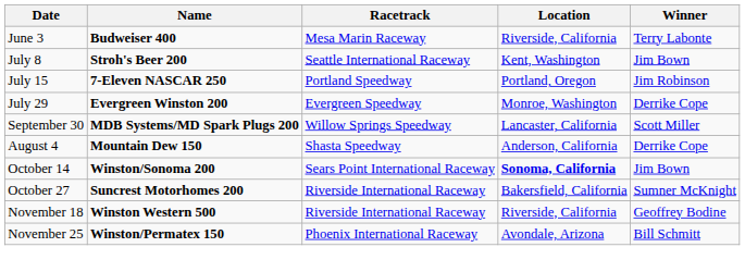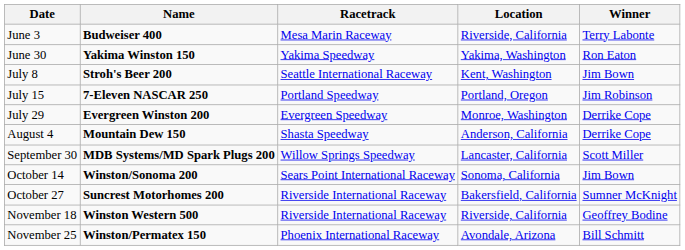 <table class="wikitable">
 <tr>
 <th>Date</th>
 <th>Name</th>
 <th>Racetrack</th>
 <th>Location</th>
 <th>Winner</th>
 </tr>
 <tr>
 <td>June 3</td>
 <td><strong>Budweiser 400</strong></td>
 <td><a href='#'>Mesa Marin Raceway</a></td>
 <td><a href='#'>Riverside, California</a></td>
 <td><a href='#'>Terry Labonte</a></td>
+</tr>
+<tr>
+<td>June 30</td>
+<td><strong>Yakima Winston 150</strong></td>
+<td><a href='#'>Yakima Speedway</a></td>
+<td><a href='#'>Yakima, Washington</a></td>
+<td><a href='#'>Ron Eaton</a></td>
 </tr>
 <tr>
 <td>July 8</td>
 <td><strong>Stroh's Beer 200</strong></td>
 <td><a href='#'>Seattle International Raceway</a></td>
 <td><a href='#'>Kent, Washington</a></td>
 <td><a href='#'>Jim Bown</a></td>
 </tr>
 <tr>
 <td>July 15</td>
 <td><strong>7-Eleven NASCAR 250</strong></td>
 <td><a href='#'>Portland Speedway</a></td>
 <td><a href='#'>Portland, Oregon</a></td>
 <td><a href='#'>Jim Robinson</a></td>
 </tr>
 <tr>
 <td>July 29</td>
 <td><strong>Evergreen Winston 200</strong></td>
 <td><a href='#'>Evergreen Speedway</a></td>
 <td><a href='#'>Monroe, Washington</a></td>
 <td><a href='#'>Derrike Cope</a></td>
 </tr>
 <tr>
+<td>August 4</td>
+<td><strong>Mountain Dew 150</strong></td>
+<td><a href='#'>Shasta Speedway</a></td>
+<td><a href='#'>Anderson, California</a></td>
+<td><a href='#'>Derrike Cope</a></td>
+</tr>
+<tr>
 <td>September 30</td>
 <td><strong>MDB Systems/MD Spark Plugs 200</strong></td>
 <td><a href='#'>Willow Springs Speedway</a></td>
 <td><a href='#'>Lancaster, California</a></td>
 <td><a href='#'>Scott Miller</a></td>
 </tr>
 <tr>
-<td>August 4</td>
-<td><strong>Mountain Dew 150</strong></td>
-<td><a href='#'>Shasta Speedway</a></td>
-<td><a href='#'>Anderson, California</a></td>
-<td><a href='#'>Derrike Cope</a></td>
-</tr>
-<tr>
 <td>October 14</td>
 <td><strong>Winston/Sonoma 200</strong></td>
 <td><a href='#'>Sears Point International Raceway</a></td>
-<td><strong><a href='#'>Sonoma, California</a></strong></td>
+<td><a href='#'>Sonoma, California</a></td>
 <td><a href='#'>Jim Bown</a></td>
 </tr>
 <tr>
 <td>October 27</td>
 <td><strong>Suncrest Motorhomes 200</strong></td>
 <td><a href='#'>Riverside International Raceway</a></td>
 <td><a href='#'>Bakersfield, California</a></td>
 <td><a href='#'>Sumner McKnight</a></td>
 </tr>
 <tr>
 <td>November 18</td>
 <td><strong>Winston Western 500</strong></td>
 <td><a href='#'>Riverside International Raceway</a></td>
 <td><a href='#'>Riverside, California</a></td>
 <td><a href='#'>Geoffrey Bodine</a></td>
 </tr>
 <tr>
 <td>November 25</td>
 <td><strong>Winston/Permatex 150</strong></td>
 <td><a href='#'>Phoenix International Raceway</a></td>
 <td><a href='#'>Avondale, Arizona</a></td>
 <td><a href='#'>Bill Schmitt</a></td>
 </tr>
 </table>
